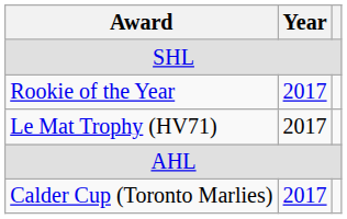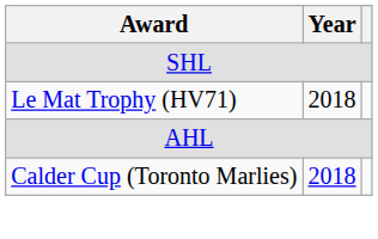 <table class="wikitable">
 <tr>
 <th>Award</th>
 <th>Year</th>
 <th></th>
 </tr>
 <tr ALIGN="center" bgcolor="#e0e0e0">
 <td colspan="3"><a href='#'>SHL</a></td>
 </tr>
 <tr>
-<td><a href='#'>Rookie of the Year</a></td>
-<td><a href='#'>2017</a></td>
-<td></td>
-</tr>
-<tr>
 <td><a href='#'>Le Mat Trophy</a> (HV71)</td>
-<td>2017</td>
+<td>2018</td>
 <td></td>
 </tr>
 <tr ALIGN="center" bgcolor="#e0e0e0">
 <td colspan="3"><a href='#'>AHL</a></td>
 </tr>
 <tr>
 <td><a href='#'>Calder Cup</a> (Toronto Marlies)</td>
-<td><a href='#'>2017</a></td>
+<td><a href='#'>2018</a></td>
 <td></td>
 </tr>
 </table>
